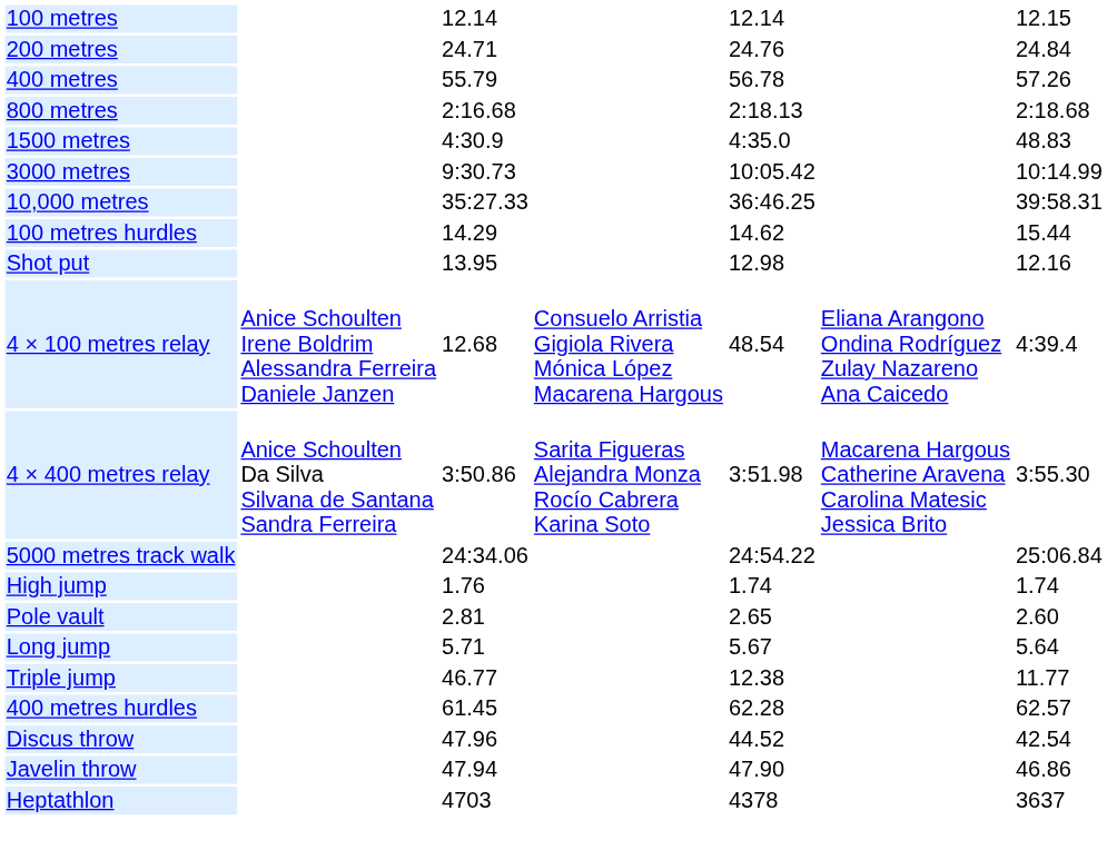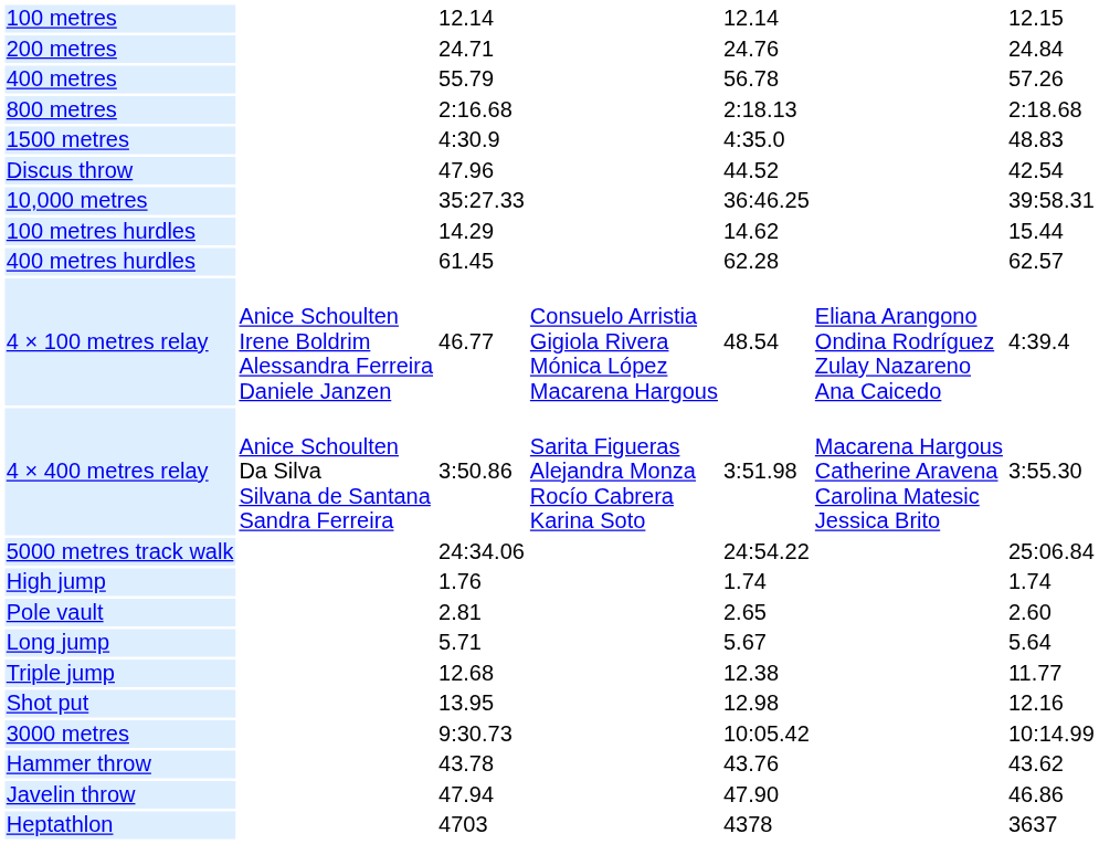 <table>
 <tr>
 <td bgcolor = DDEEFF><a href='#'>100 metres</a></td>
 <td></td>
 <td>12.14</td>
 <td></td>
 <td>12.14</td>
 <td></td>
 <td>12.15</td>
 </tr>
 <tr>
 <td bgcolor = DDEEFF><a href='#'>200 metres</a></td>
 <td></td>
 <td>24.71</td>
 <td></td>
 <td>24.76</td>
 <td></td>
 <td>24.84</td>
 </tr>
 <tr>
 <td bgcolor = DDEEFF><a href='#'>400 metres</a></td>
 <td></td>
 <td>55.79</td>
 <td></td>
 <td>56.78</td>
 <td></td>
 <td>57.26</td>
 </tr>
 <tr>
 <td bgcolor = DDEEFF><a href='#'>800 metres</a></td>
 <td></td>
 <td>2:16.68</td>
 <td></td>
 <td>2:18.13</td>
 <td></td>
 <td>2:18.68</td>
 </tr>
 <tr>
 <td bgcolor = DDEEFF><a href='#'>1500 metres</a></td>
 <td></td>
 <td>4:30.9</td>
 <td></td>
 <td>4:35.0</td>
 <td></td>
 <td>48.83</td>
 </tr>
 <tr>
-<td bgcolor = DDEEFF><a href='#'>3000 metres</a></td>
+<td bgcolor = DDEEFF><a href='#'>Discus throw</a></td>
 <td></td>
-<td>9:30.73</td>
+<td>47.96</td>
 <td></td>
-<td>10:05.42</td>
+<td>44.52</td>
 <td></td>
-<td>10:14.99</td>
+<td>42.54</td>
 </tr>
 <tr>
 <td bgcolor = DDEEFF><a href='#'>10,000 metres</a></td>
 <td></td>
 <td>35:27.33</td>
 <td></td>
 <td>36:46.25</td>
 <td></td>
 <td>39:58.31</td>
 </tr>
 <tr>
 <td bgcolor = DDEEFF><a href='#'>100 metres hurdles</a></td>
 <td></td>
 <td>14.29</td>
 <td></td>
 <td>14.62</td>
 <td></td>
 <td>15.44</td>
 </tr>
 <tr>
-<td bgcolor = DDEEFF><a href='#'>Shot put</a></td>
+<td bgcolor = DDEEFF><a href='#'>400 metres hurdles</a></td>
 <td></td>
-<td>13.95</td>
+<td>61.45</td>
 <td></td>
-<td>12.98</td>
+<td>62.28</td>
 <td></td>
-<td>12.16</td>
+<td>62.57</td>
 </tr>
 <tr>
 <td bgcolor = DDEEFF><a href='#'>4 × 100 metres relay</a></td>
 <td><br><a href='#'>Anice Schoulten</a><br><a href='#'>Irene Boldrim</a><br><a href='#'>Alessandra Ferreira</a><br><a href='#'>Daniele Janzen</a></td>
-<td>12.68</td>
+<td>46.77</td>
 <td><br><a href='#'>Consuelo Arristia</a><br><a href='#'>Gigiola Rivera</a><br><a href='#'>Mónica López</a><br><a href='#'>Macarena Hargous</a></td>
 <td>48.54</td>
 <td><br><a href='#'>Eliana Arangono</a><br><a href='#'>Ondina Rodríguez</a><br><a href='#'>Zulay Nazareno</a><br><a href='#'>Ana Caicedo</a></td>
 <td>4:39.4</td>
 </tr>
 <tr>
 <td bgcolor = DDEEFF><a href='#'>4 × 400 metres relay</a></td>
 <td><br><a href='#'>Anice Schoulten</a><br>Da Silva<br><a href='#'>Silvana de Santana</a><br><a href='#'>Sandra Ferreira</a></td>
 <td>3:50.86</td>
 <td><br><a href='#'>Sarita Figueras</a><br><a href='#'>Alejandra Monza</a><br><a href='#'>Rocío Cabrera</a><br><a href='#'>Karina Soto</a></td>
 <td>3:51.98</td>
 <td><br><a href='#'>Macarena Hargous</a><br><a href='#'>Catherine Aravena</a><br><a href='#'>Carolina Matesic</a><br><a href='#'>Jessica Brito</a></td>
 <td>3:55.30</td>
 </tr>
 <tr>
 <td bgcolor = DDEEFF><a href='#'>5000 metres track walk</a></td>
 <td></td>
 <td>24:34.06</td>
 <td></td>
 <td>24:54.22</td>
 <td></td>
 <td>25:06.84</td>
 </tr>
 <tr>
 <td bgcolor = DDEEFF><a href='#'>High jump</a></td>
 <td></td>
 <td>1.76</td>
 <td></td>
 <td>1.74</td>
 <td></td>
 <td>1.74</td>
 </tr>
 <tr>
 <td bgcolor = DDEEFF><a href='#'>Pole vault</a></td>
 <td></td>
 <td>2.81</td>
 <td></td>
 <td>2.65</td>
 <td></td>
 <td>2.60</td>
 </tr>
 <tr>
 <td bgcolor = DDEEFF><a href='#'>Long jump</a></td>
 <td></td>
 <td>5.71</td>
 <td></td>
 <td>5.67</td>
 <td></td>
 <td>5.64</td>
 </tr>
 <tr>
 <td bgcolor = DDEEFF><a href='#'>Triple jump</a></td>
 <td></td>
-<td>46.77</td>
+<td>12.68</td>
 <td></td>
 <td>12.38</td>
 <td></td>
 <td>11.77</td>
 </tr>
 <tr>
-<td bgcolor = DDEEFF><a href='#'>400 metres hurdles</a></td>
+<td bgcolor = DDEEFF><a href='#'>Shot put</a></td>
 <td></td>
-<td>61.45</td>
+<td>13.95</td>
 <td></td>
-<td>62.28</td>
+<td>12.98</td>
 <td></td>
-<td>62.57</td>
+<td>12.16</td>
 </tr>
 <tr>
-<td bgcolor = DDEEFF><a href='#'>Discus throw</a></td>
+<td bgcolor = DDEEFF><a href='#'>3000 metres</a></td>
 <td></td>
-<td>47.96</td>
+<td>9:30.73</td>
 <td></td>
-<td>44.52</td>
+<td>10:05.42</td>
 <td></td>
-<td>42.54</td>
+<td>10:14.99</td>
+</tr>
+<tr>
+<td bgcolor = DDEEFF><a href='#'>Hammer throw</a></td>
+<td></td>
+<td>43.78</td>
+<td></td>
+<td>43.76</td>
+<td></td>
+<td>43.62</td>
 </tr>
 <tr>
 <td bgcolor = DDEEFF><a href='#'>Javelin throw</a></td>
 <td></td>
 <td>47.94</td>
 <td></td>
 <td>47.90</td>
 <td></td>
 <td>46.86</td>
 </tr>
 <tr>
 <td bgcolor = DDEEFF><a href='#'>Heptathlon</a></td>
 <td></td>
 <td>4703</td>
 <td></td>
 <td>4378</td>
 <td></td>
 <td>3637</td>
 </tr>
 </table>
